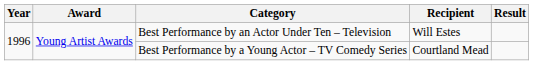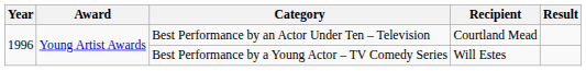 <table class="wikitable">
 <tr>
 <th>Year</th>
 <th>Award</th>
 <th>Category</th>
 <th>Recipient</th>
 <th>Result</th>
 </tr>
 <tr>
 <td rowspan=2>1996</td>
 <td rowspan=2><a href='#'>Young Artist Awards</a></td>
 <td>Best Performance by an Actor Under Ten – Television</td>
-<td>Will Estes</td>
+<td>Courtland Mead</td>
 <td></td>
 </tr>
 <tr>
 <td>Best Performance by a Young Actor – TV Comedy Series</td>
-<td>Courtland Mead</td>
+<td>Will Estes</td>
 <td></td>
 </tr>
 </table>
